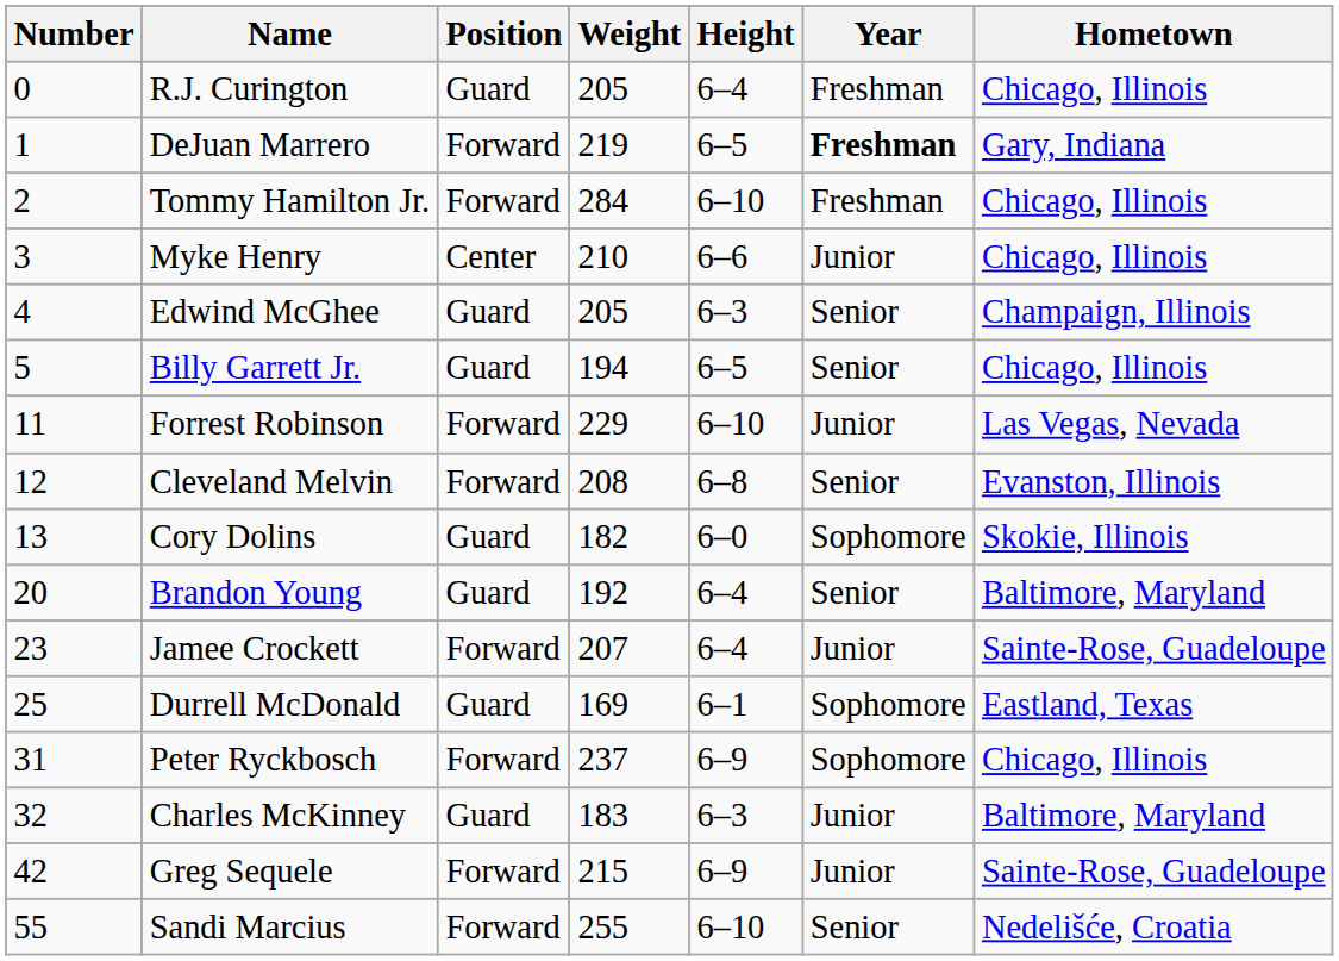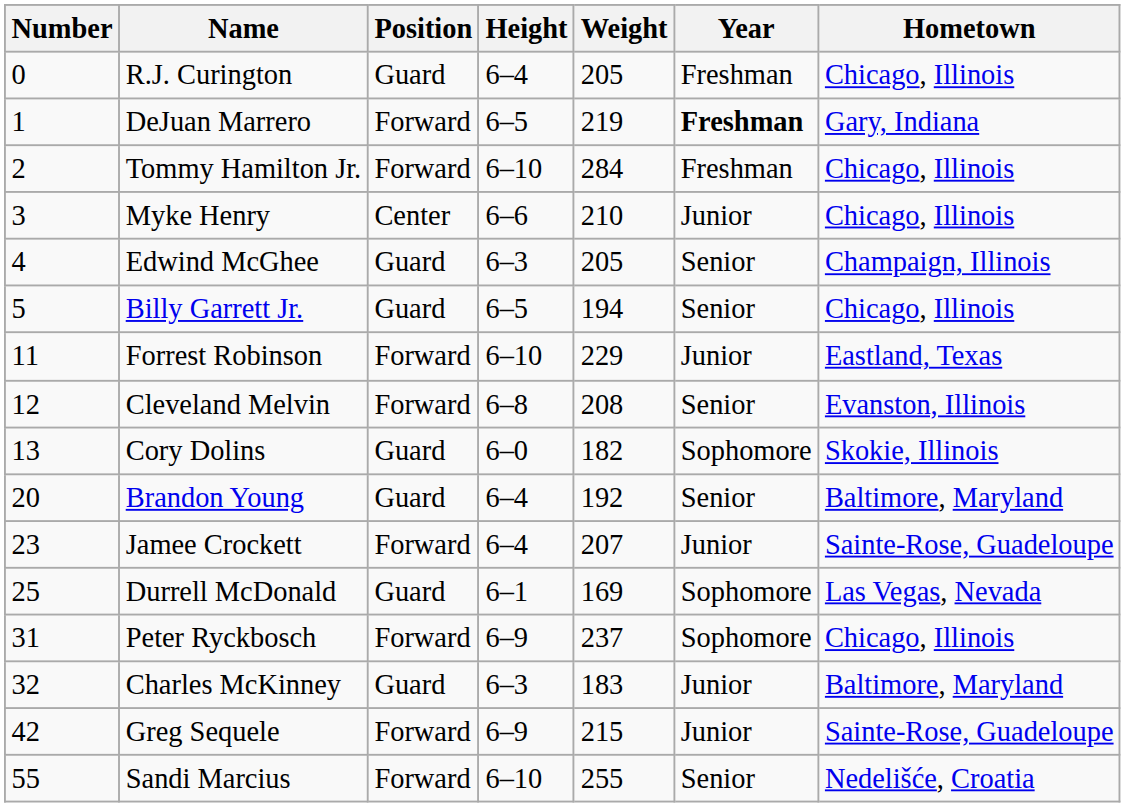 <table class="wikitable sortable" style="font-size: 95%;">
 <tr>
 <th>Number</th>
 <th>Name</th>
 <th>Position</th>
+<th>Height</th>
 <th>Weight</th>
-<th>Height</th>
 <th>Year</th>
 <th>Hometown</th>
 </tr>
 <tr>
 <td>0</td>
 <td>R.J. Curington</td>
 <td>Guard</td>
+<td>6–4</td>
 <td>205</td>
-<td>6–4</td>
 <td>Freshman</td>
 <td><a href='#'>Chicago</a>, <a href='#'>Illinois</a></td>
 </tr>
 <tr>
 <td>1</td>
 <td>DeJuan Marrero</td>
 <td>Forward</td>
+<td>6–5</td>
 <td>219</td>
-<td>6–5</td>
 <td><strong>Freshman</strong></td>
 <td><a href='#'>Gary, Indiana</a></td>
 </tr>
 <tr>
 <td>2</td>
 <td>Tommy Hamilton Jr.</td>
 <td>Forward</td>
+<td>6–10</td>
 <td>284</td>
-<td>6–10</td>
 <td>Freshman</td>
 <td><a href='#'>Chicago</a>, <a href='#'>Illinois</a></td>
 </tr>
 <tr>
 <td>3</td>
 <td>Myke Henry</td>
 <td>Center</td>
+<td>6–6</td>
 <td>210</td>
-<td>6–6</td>
 <td>Junior</td>
 <td><a href='#'>Chicago</a>, <a href='#'>Illinois</a></td>
 </tr>
 <tr>
 <td>4</td>
 <td>Edwind McGhee</td>
 <td>Guard</td>
+<td>6–3</td>
 <td>205</td>
-<td>6–3</td>
 <td>Senior</td>
 <td><a href='#'>Champaign, Illinois</a></td>
 </tr>
 <tr>
 <td>5</td>
 <td><a href='#'>Billy Garrett Jr.</a></td>
 <td>Guard</td>
+<td>6–5</td>
 <td>194</td>
-<td>6–5</td>
 <td>Senior</td>
 <td><a href='#'>Chicago</a>, <a href='#'>Illinois</a></td>
 </tr>
 <tr>
 <td>11</td>
 <td>Forrest Robinson</td>
 <td>Forward</td>
+<td>6–10</td>
 <td>229</td>
-<td>6–10</td>
 <td>Junior</td>
-<td><a href='#'>Las Vegas</a>, <a href='#'>Nevada</a></td>
+<td><a href='#'>Eastland, Texas</a></td>
 </tr>
 <tr>
 <td>12</td>
 <td>Cleveland Melvin</td>
 <td>Forward</td>
+<td>6–8</td>
 <td>208</td>
-<td>6–8</td>
 <td>Senior</td>
 <td><a href='#'>Evanston, Illinois</a></td>
 </tr>
 <tr>
 <td>13</td>
 <td>Cory Dolins</td>
 <td>Guard</td>
+<td>6–0</td>
 <td>182</td>
-<td>6–0</td>
 <td>Sophomore</td>
 <td><a href='#'>Skokie, Illinois</a></td>
 </tr>
 <tr>
 <td>20</td>
 <td><a href='#'>Brandon Young</a></td>
 <td>Guard</td>
+<td>6–4</td>
 <td>192</td>
-<td>6–4</td>
 <td>Senior</td>
 <td><a href='#'>Baltimore</a>, <a href='#'>Maryland</a></td>
 </tr>
 <tr>
 <td>23</td>
 <td>Jamee Crockett</td>
 <td>Forward</td>
+<td>6–4</td>
 <td>207</td>
-<td>6–4</td>
 <td>Junior</td>
 <td><a href='#'>Sainte-Rose, Guadeloupe</a></td>
 </tr>
 <tr>
 <td>25</td>
 <td>Durrell McDonald</td>
 <td>Guard</td>
+<td>6–1</td>
 <td>169</td>
-<td>6–1</td>
 <td>Sophomore</td>
-<td><a href='#'>Eastland, Texas</a></td>
+<td><a href='#'>Las Vegas</a>, <a href='#'>Nevada</a></td>
 </tr>
 <tr>
 <td>31</td>
 <td>Peter Ryckbosch</td>
 <td>Forward</td>
+<td>6–9</td>
 <td>237</td>
-<td>6–9</td>
 <td>Sophomore</td>
 <td><a href='#'>Chicago</a>, <a href='#'>Illinois</a></td>
 </tr>
 <tr>
 <td>32</td>
 <td>Charles McKinney</td>
 <td>Guard</td>
+<td>6–3</td>
 <td>183</td>
-<td>6–3</td>
 <td>Junior</td>
 <td><a href='#'>Baltimore</a>, <a href='#'>Maryland</a></td>
 </tr>
 <tr>
 <td>42</td>
 <td>Greg Sequele</td>
 <td>Forward</td>
+<td>6–9</td>
 <td>215</td>
-<td>6–9</td>
 <td>Junior</td>
 <td><a href='#'>Sainte-Rose, Guadeloupe</a></td>
 </tr>
 <tr>
 <td>55</td>
 <td>Sandi Marcius</td>
 <td>Forward</td>
+<td>6–10</td>
 <td>255</td>
-<td>6–10</td>
 <td>Senior</td>
 <td><a href='#'>Nedelišće</a>, <a href='#'>Croatia</a></td>
 </tr>
 </table>
